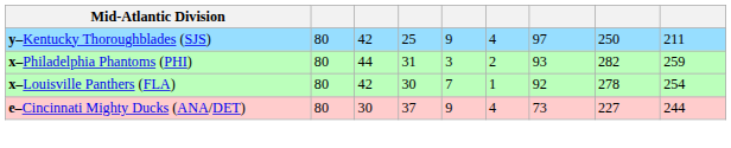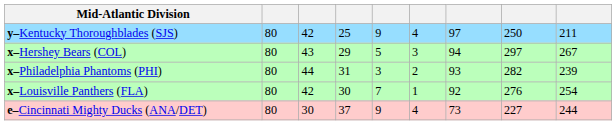 <table class="wikitable" style="width:50em">
 <tr>
 <th width="35%">Mid-Atlantic Division</th>
 <th width="5%"></th>
 <th width="5%"></th>
 <th width="5%"></th>
 <th width="5%"></th>
 <th width="5%"></th>
 <th width="7.5%"></th>
 <th width="7.5%"></th>
 <th width="7.5%"></th>
 </tr>
 <tr bgcolor="#97DEFF">
 <td><strong>y–</strong><a href='#'>Kentucky Thoroughblades</a> (<a href='#'>SJS</a>)</td>
 <td>80</td>
 <td>42</td>
 <td>25</td>
 <td>9</td>
 <td>4</td>
 <td>97</td>
 <td>250</td>
 <td>211</td>
 </tr>
 <tr bgcolor="#bbffbb">
+<td><strong>x–</strong><a href='#'>Hershey Bears</a> (<a href='#'>COL</a>)</td>
+<td>80</td>
+<td>43</td>
+<td>29</td>
+<td>5</td>
+<td>3</td>
+<td>94</td>
+<td>297</td>
+<td>267</td>
+</tr>
+<tr bgcolor="#bbffbb">
 <td><strong>x–</strong><a href='#'>Philadelphia Phantoms</a> (<a href='#'>PHI</a>)</td>
 <td>80</td>
 <td>44</td>
 <td>31</td>
 <td>3</td>
 <td>2</td>
 <td>93</td>
 <td>282</td>
-<td>259</td>
+<td>239</td>
 </tr>
 <tr bgcolor="#bbffbb">
 <td><strong>x–</strong><a href='#'>Louisville Panthers</a> (<a href='#'>FLA</a>)</td>
 <td>80</td>
 <td>42</td>
 <td>30</td>
 <td>7</td>
 <td>1</td>
 <td>92</td>
-<td>278</td>
+<td>276</td>
 <td>254</td>
 </tr>
 <tr bgcolor="#ffcccc">
 <td><strong>e–</strong><a href='#'>Cincinnati Mighty Ducks</a> (<a href='#'>ANA</a>/<a href='#'>DET</a>)</td>
 <td>80</td>
 <td>30</td>
 <td>37</td>
 <td>9</td>
 <td>4</td>
 <td>73</td>
 <td>227</td>
 <td>244</td>
 </tr>
 </table>
